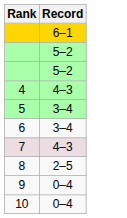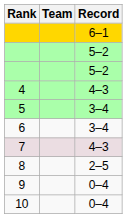 <table class="wikitable">
 <tr>
 <th>Rank</th>
+<th>Team</th>
 <th>Record</th>
 </tr>
 <tr bgcolor=gold>
 <td align=center></td>
+<td></td>
 <td align=center>6–1</td>
 </tr>
 <tr bgcolor=#aaffaa>
 <td align=center></td>
+<td></td>
 <td align=center>5–2</td>
 </tr>
 <tr bgcolor=#aaffaa>
 <td align=center></td>
+<td></td>
 <td align=center>5–2</td>
 </tr>
 <tr bgcolor=#aaffaa>
 <td align=center>4</td>
+<td></td>
 <td align=center>4–3</td>
 </tr>
 <tr bgcolor=#aaffaa>
 <td align=center>5</td>
+<td></td>
 <td align=center>3–4</td>
 </tr>
 <tr>
 <td align=center>6</td>
+<td></td>
 <td align=center>3–4</td>
 </tr>
 <tr bgcolor=#EBDDE2>
 <td align=center>7</td>
+<td></td>
 <td align=center>4–3</td>
 </tr>
 <tr>
 <td align=center>8</td>
+<td></td>
 <td align=center>2–5</td>
 </tr>
 <tr>
 <td align=center>9</td>
+<td></td>
 <td align=center>0–4</td>
 </tr>
 <tr>
 <td align=center>10</td>
+<td></td>
 <td align=center>0–4</td>
 </tr>
 </table>
